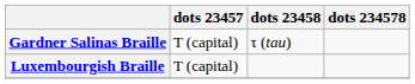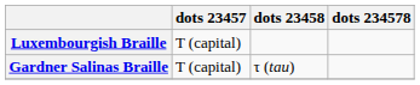 <table class="wikitable">
 <tr>
 <th></th>
 <th>dots 23457</th>
 <th>dots 23458</th>
 <th>dots 234578</th>
 </tr>
 <tr>
+<th align=left><a href='#'>Luxembourgish Braille</a></th>
+<td>T (capital)</td>
+<td></td>
+<td></td>
+</tr>
+<tr>
 <th align=left><a href='#'>Gardner Salinas Braille</a></th>
 <td>T (capital)</td>
 <td>τ (<em>tau</em>)</td>
 <td></td>
 </tr>
 <tr>
-<th align=left><a href='#'>Luxembourgish Braille</a></th>
-<td>T (capital)</td>
-<td></td>
-<td></td>
-</tr>
-<tr>
 </tr>
 </table>
